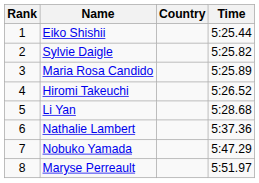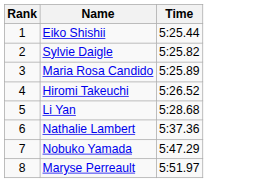 <table class="wikitable" style="text-align:center">
 <tr>
 <th>Rank</th>
 <th>Name</th>
-<th>Country</th>
 <th>Time</th>
 </tr>
 <tr>
 <td>1</td>
 <td align=left><a href='#'>Eiko Shishii</a></td>
-<td align=left></td>
 <td>5:25.44</td>
 </tr>
 <tr>
 <td>2</td>
 <td align=left><a href='#'>Sylvie Daigle</a></td>
-<td align=left></td>
 <td>5:25.82</td>
 </tr>
 <tr>
 <td>3</td>
 <td align=left><a href='#'>Maria Rosa Candido</a></td>
-<td align=left></td>
 <td>5:25.89</td>
 </tr>
 <tr>
 <td>4</td>
 <td align=left><a href='#'>Hiromi Takeuchi</a></td>
-<td align=left></td>
 <td>5:26.52</td>
 </tr>
 <tr>
 <td>5</td>
 <td align=left><a href='#'>Li Yan</a></td>
-<td align=left></td>
 <td>5:28.68</td>
 </tr>
 <tr>
 <td>6</td>
 <td align=left><a href='#'>Nathalie Lambert</a></td>
-<td align=left></td>
 <td>5:37.36</td>
 </tr>
 <tr>
 <td>7</td>
 <td align=left><a href='#'>Nobuko Yamada</a></td>
-<td align=left></td>
 <td>5:47.29</td>
 </tr>
 <tr>
 <td>8</td>
 <td align=left><a href='#'>Maryse Perreault</a></td>
-<td align=left></td>
 <td>5:51.97</td>
 </tr>
 </table>
